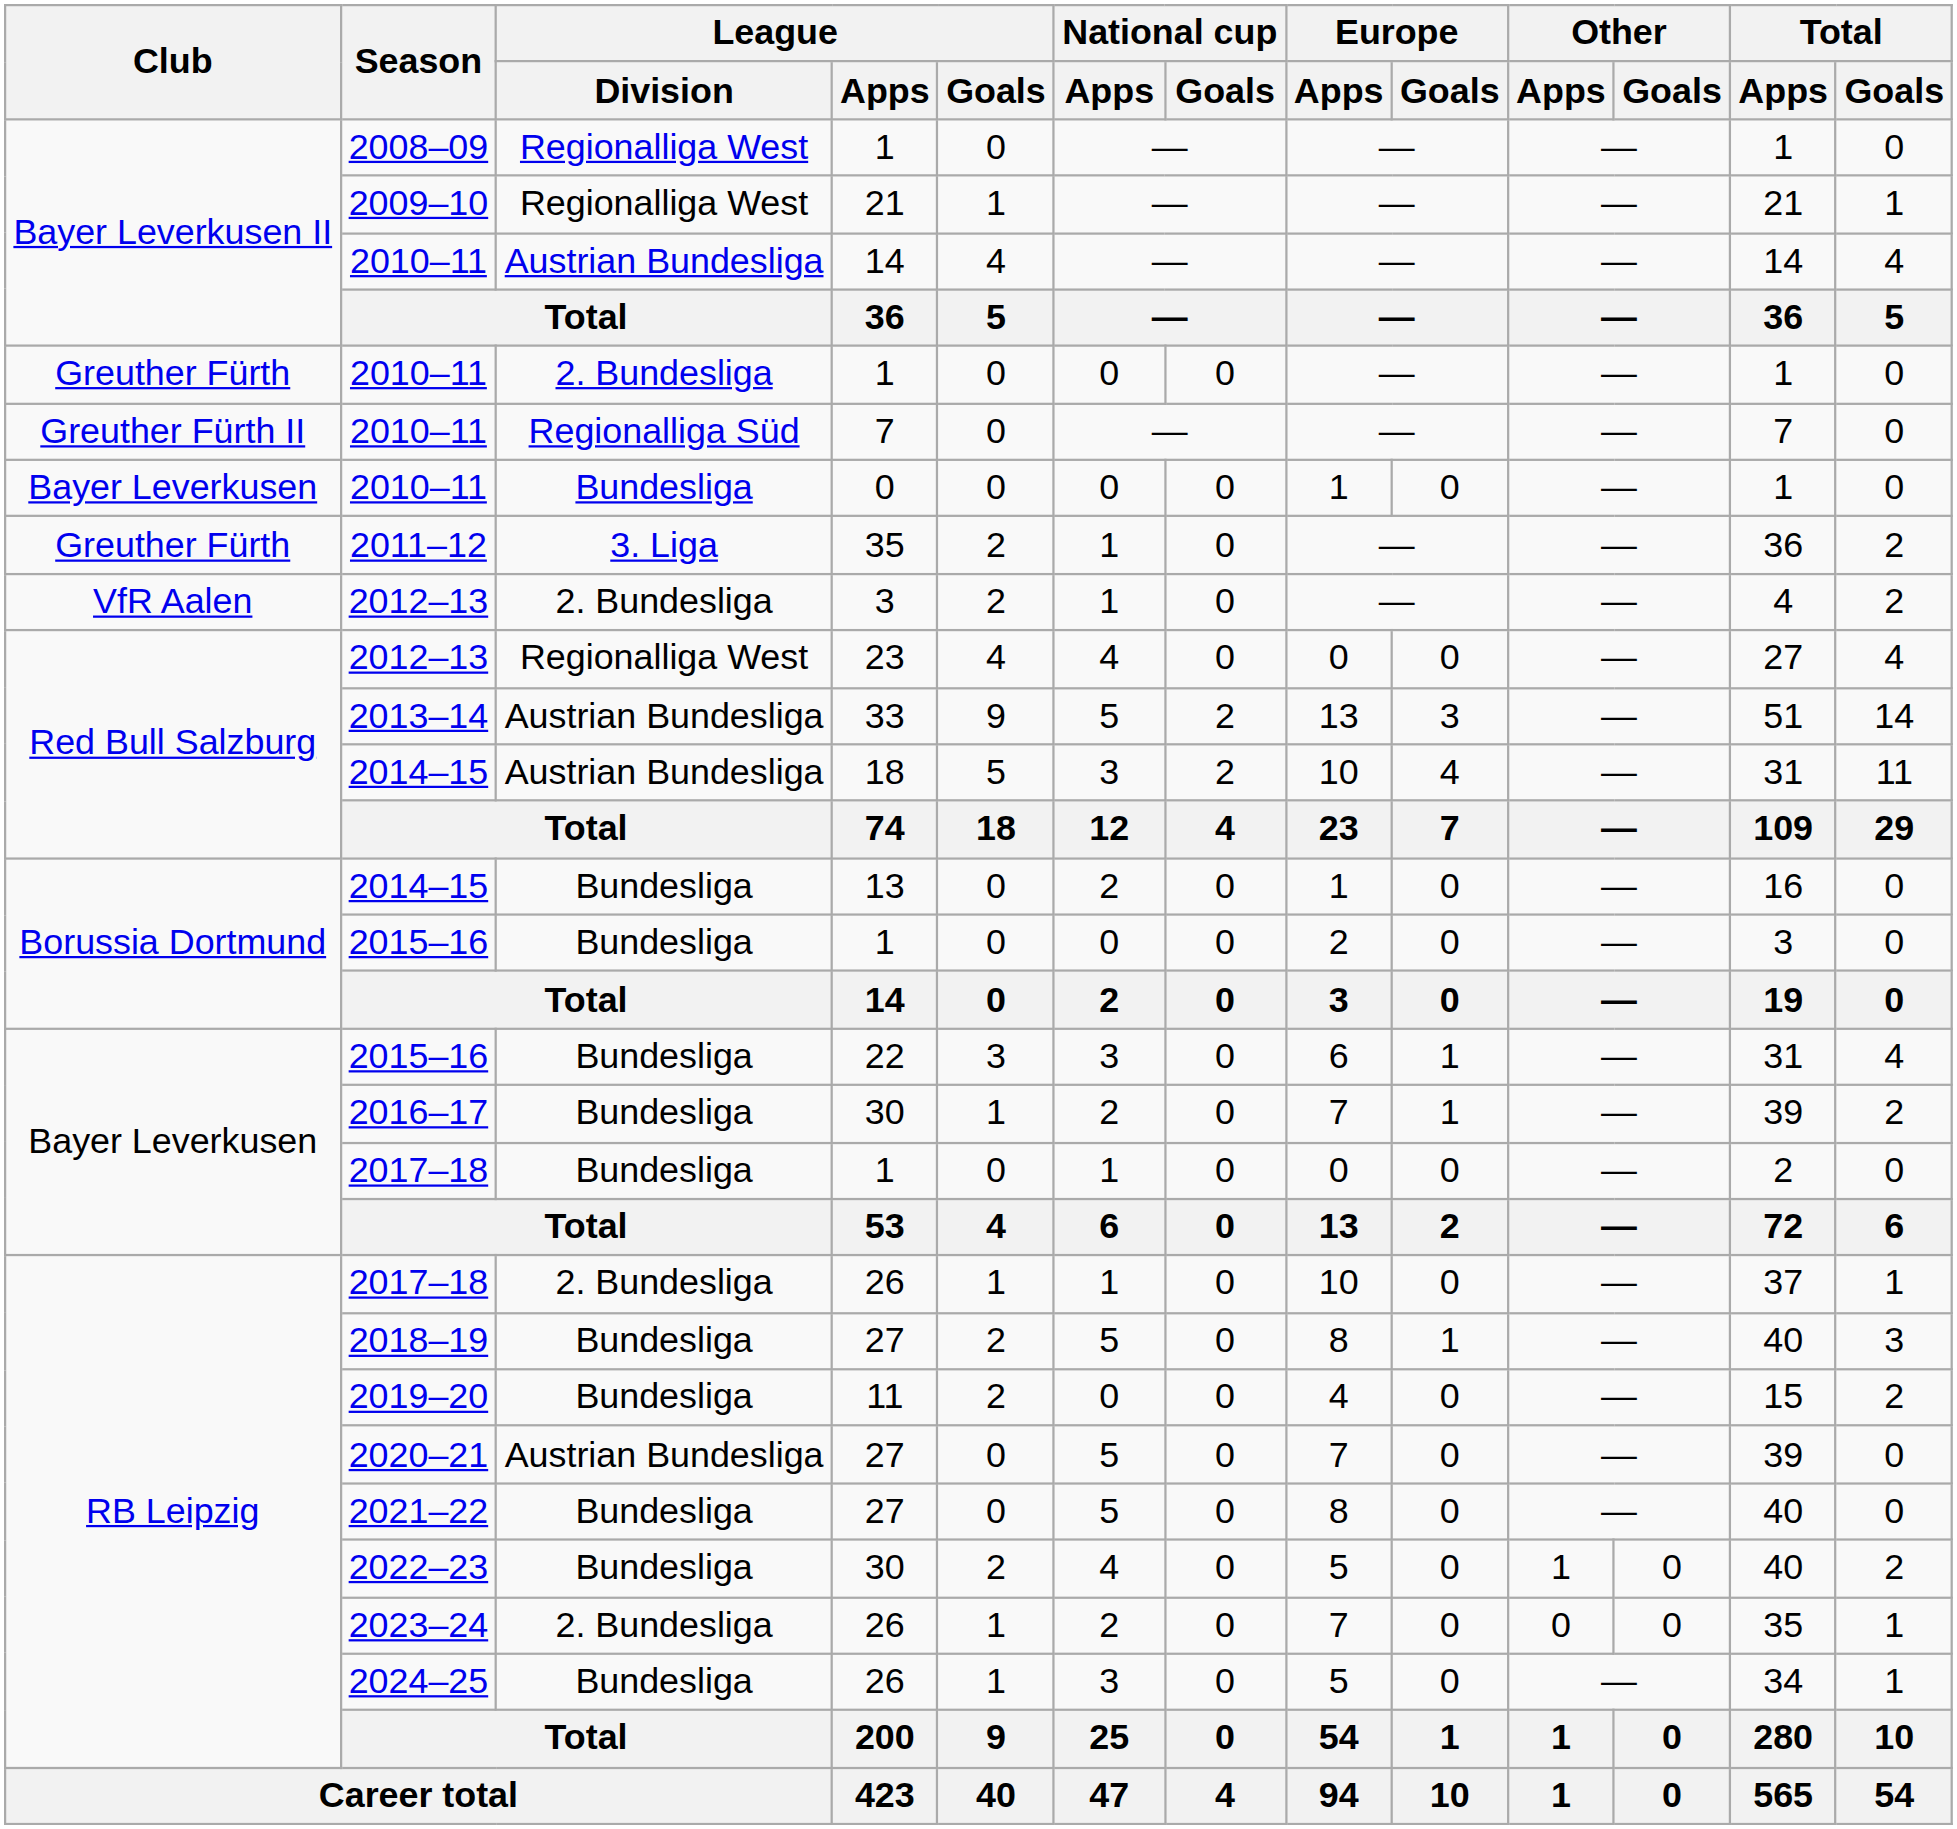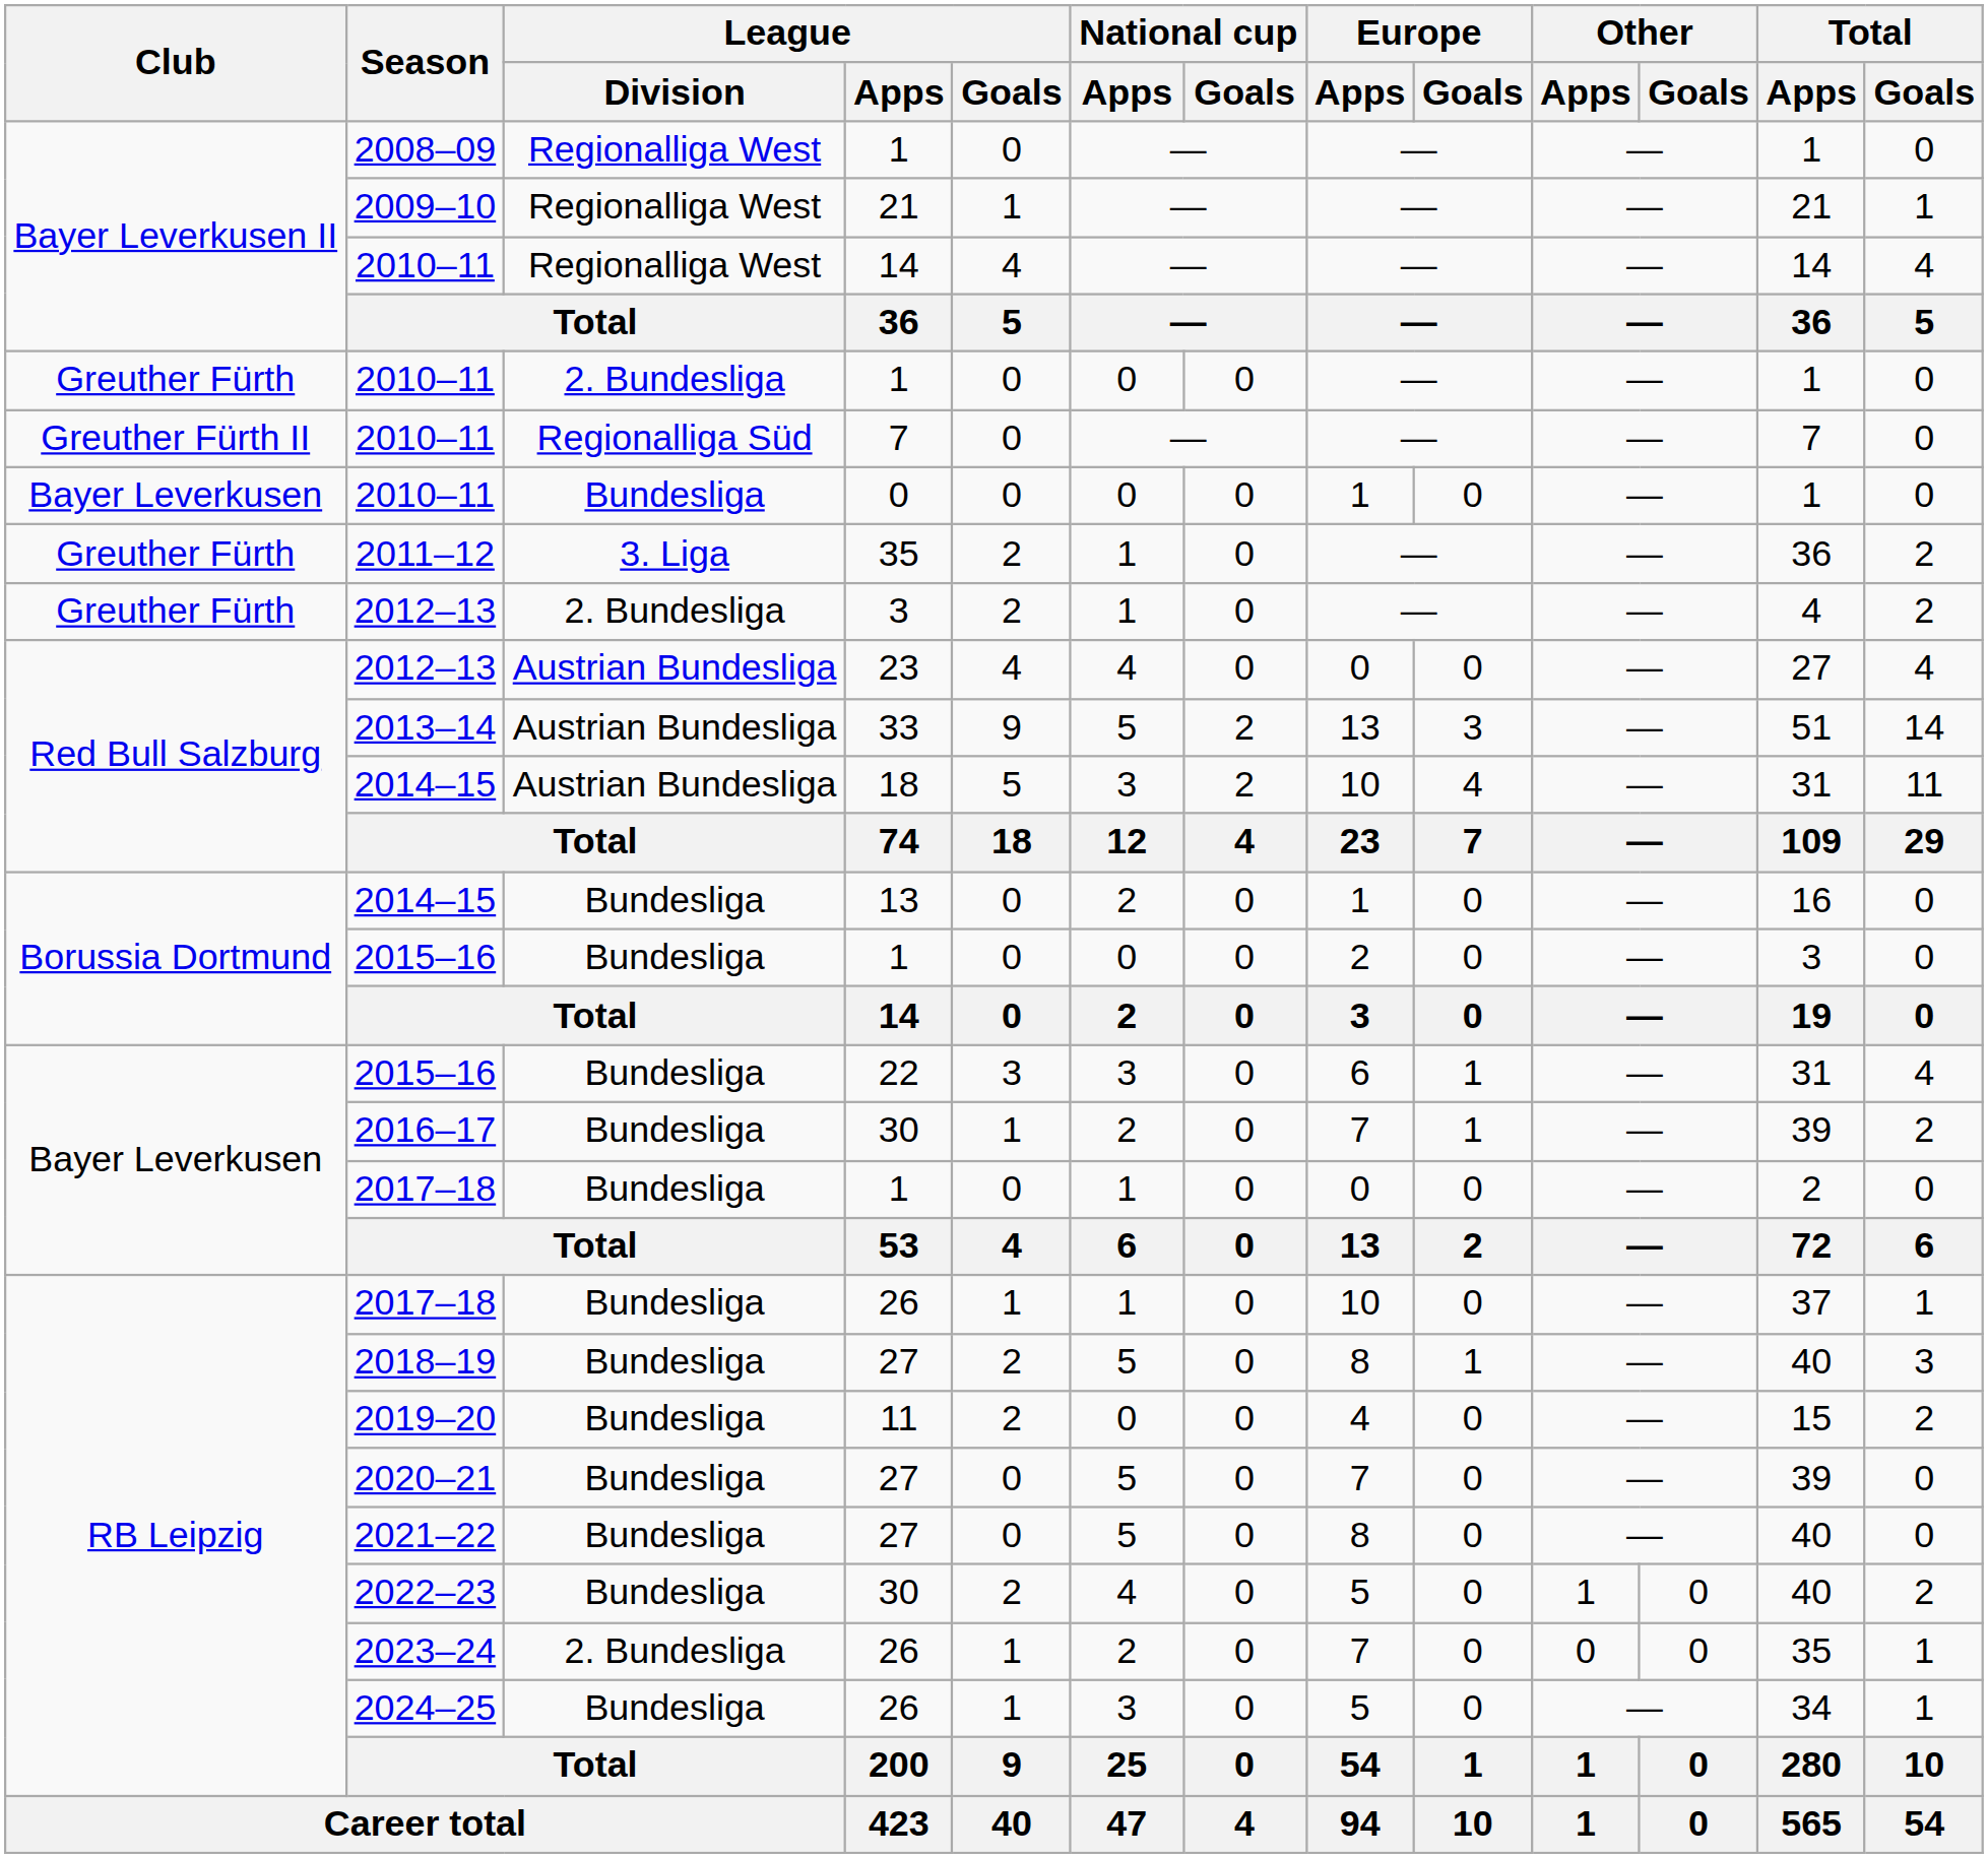 <table class="wikitable" style="text-align: center">
 <tr>
 <th rowspan="2">Club</th>
 <th rowspan="2">Season</th>
 <th colspan="3">League</th>
 <th colspan="2">National cup</th>
 <th colspan="2">Europe</th>
 <th colspan="2">Other</th>
 <th colspan="2">Total</th>
 </tr>
 <tr>
 <th>Division</th>
 <th>Apps</th>
 <th>Goals</th>
 <th>Apps</th>
 <th>Goals</th>
 <th>Apps</th>
 <th>Goals</th>
 <th>Apps</th>
 <th>Goals</th>
 <th>Apps</th>
 <th>Goals</th>
 </tr>
 <tr>
 <td rowspan="4"><a href='#'>Bayer Leverkusen II</a></td>
 <td><a href='#'>2008–09</a></td>
 <td><a href='#'>Regionalliga West</a></td>
 <td>1</td>
 <td>0</td>
 <td colspan="2">—</td>
 <td colspan="2">—</td>
 <td colspan="2">—</td>
 <td>1</td>
 <td>0</td>
 </tr>
 <tr>
 <td><a href='#'>2009–10</a></td>
 <td>Regionalliga West</td>
 <td>21</td>
 <td>1</td>
 <td colspan="2">—</td>
 <td colspan="2">—</td>
 <td colspan="2">—</td>
 <td>21</td>
 <td>1</td>
 </tr>
 <tr>
 <td><a href='#'>2010–11</a></td>
-<td><a href='#'>Austrian Bundesliga</a></td>
+<td>Regionalliga West</td>
 <td>14</td>
 <td>4</td>
 <td colspan="2">—</td>
 <td colspan="2">—</td>
 <td colspan="2">—</td>
 <td>14</td>
 <td>4</td>
 </tr>
 <tr>
 <th colspan="2">Total</th>
 <th>36</th>
 <th>5</th>
 <th colspan="2">—</th>
 <th colspan="2">—</th>
 <th colspan="2">—</th>
 <th>36</th>
 <th>5</th>
 </tr>
 <tr>
 <td><a href='#'>Greuther Fürth</a></td>
 <td><a href='#'>2010–11</a></td>
 <td><a href='#'>2. Bundesliga</a></td>
 <td>1</td>
 <td>0</td>
 <td>0</td>
 <td>0</td>
 <td colspan="2">—</td>
 <td colspan="2">—</td>
 <td>1</td>
 <td>0</td>
 </tr>
 <tr>
 <td><a href='#'>Greuther Fürth II</a></td>
 <td><a href='#'>2010–11</a></td>
 <td><a href='#'>Regionalliga Süd</a></td>
 <td>7</td>
 <td>0</td>
 <td colspan="2">—</td>
 <td colspan="2">—</td>
 <td colspan="2">—</td>
 <td>7</td>
 <td>0</td>
 </tr>
 <tr>
 <td><a href='#'>Bayer Leverkusen</a></td>
 <td><a href='#'>2010–11</a></td>
 <td><a href='#'>Bundesliga</a></td>
 <td>0</td>
 <td>0</td>
 <td>0</td>
 <td>0</td>
 <td>1</td>
 <td>0</td>
 <td colspan="2">—</td>
 <td>1</td>
 <td>0</td>
 </tr>
 <tr>
 <td><a href='#'>Greuther Fürth</a></td>
 <td><a href='#'>2011–12</a></td>
 <td><a href='#'>3. Liga</a></td>
 <td>35</td>
 <td>2</td>
 <td>1</td>
 <td>0</td>
 <td colspan="2">—</td>
 <td colspan="2">—</td>
 <td>36</td>
 <td>2</td>
 </tr>
 <tr>
-<td><a href='#'>VfR Aalen</a></td>
+<td><a href='#'>Greuther Fürth</a></td>
 <td><a href='#'>2012–13</a></td>
 <td>2. Bundesliga</td>
 <td>3</td>
 <td>2</td>
 <td>1</td>
 <td>0</td>
 <td colspan="2">—</td>
 <td colspan="2">—</td>
 <td>4</td>
 <td>2</td>
 </tr>
 <tr>
 <td rowspan="4"><a href='#'>Red Bull Salzburg</a></td>
 <td><a href='#'>2012–13</a></td>
-<td>Regionalliga West</td>
+<td><a href='#'>Austrian Bundesliga</a></td>
 <td>23</td>
 <td>4</td>
 <td>4</td>
 <td>0</td>
 <td>0</td>
 <td>0</td>
 <td colspan="2">—</td>
 <td>27</td>
 <td>4</td>
 </tr>
 <tr>
 <td><a href='#'>2013–14</a></td>
 <td>Austrian Bundesliga</td>
 <td>33</td>
 <td>9</td>
 <td>5</td>
 <td>2</td>
 <td>13</td>
 <td>3</td>
 <td colspan="2">—</td>
 <td>51</td>
 <td>14</td>
 </tr>
 <tr>
 <td><a href='#'>2014–15</a></td>
 <td>Austrian Bundesliga</td>
 <td>18</td>
 <td>5</td>
 <td>3</td>
 <td>2</td>
 <td>10</td>
 <td>4</td>
 <td colspan="2">—</td>
 <td>31</td>
 <td>11</td>
 </tr>
 <tr>
 <th colspan="2">Total</th>
 <th>74</th>
 <th>18</th>
 <th>12</th>
 <th>4</th>
 <th>23</th>
 <th>7</th>
 <th colspan="2">—</th>
 <th>109</th>
 <th>29</th>
 </tr>
 <tr>
 <td rowspan="3"><a href='#'>Borussia Dortmund</a></td>
 <td><a href='#'>2014–15</a></td>
 <td>Bundesliga</td>
 <td>13</td>
 <td>0</td>
 <td>2</td>
 <td>0</td>
 <td>1</td>
 <td>0</td>
 <td colspan="2">—</td>
 <td>16</td>
 <td>0</td>
 </tr>
 <tr>
 <td><a href='#'>2015–16</a></td>
 <td>Bundesliga</td>
 <td>1</td>
 <td>0</td>
 <td>0</td>
 <td>0</td>
 <td>2</td>
 <td>0</td>
 <td colspan="2">—</td>
 <td>3</td>
 <td>0</td>
 </tr>
 <tr>
 <th colspan="2">Total</th>
 <th>14</th>
 <th>0</th>
 <th>2</th>
 <th>0</th>
 <th>3</th>
 <th>0</th>
 <th colspan="2">—</th>
 <th>19</th>
 <th>0</th>
 </tr>
 <tr>
 <td rowspan="4">Bayer Leverkusen</td>
 <td><a href='#'>2015–16</a></td>
 <td>Bundesliga</td>
 <td>22</td>
 <td>3</td>
 <td>3</td>
 <td>0</td>
 <td>6</td>
 <td>1</td>
 <td colspan="2">—</td>
 <td>31</td>
 <td>4</td>
 </tr>
 <tr>
 <td><a href='#'>2016–17</a></td>
 <td>Bundesliga</td>
 <td>30</td>
 <td>1</td>
 <td>2</td>
 <td>0</td>
 <td>7</td>
 <td>1</td>
 <td colspan="2">—</td>
 <td>39</td>
 <td>2</td>
 </tr>
 <tr>
 <td><a href='#'>2017–18</a></td>
 <td>Bundesliga</td>
 <td>1</td>
 <td>0</td>
 <td>1</td>
 <td>0</td>
 <td>0</td>
 <td>0</td>
 <td colspan="2">—</td>
 <td>2</td>
 <td>0</td>
 </tr>
 <tr>
 <th colspan="2">Total</th>
 <th>53</th>
 <th>4</th>
 <th>6</th>
 <th>0</th>
 <th>13</th>
 <th>2</th>
 <th colspan="2">—</th>
 <th>72</th>
 <th>6</th>
 </tr>
 <tr>
 <td rowspan="9"><a href='#'>RB Leipzig</a></td>
 <td><a href='#'>2017–18</a></td>
-<td>2. Bundesliga</td>
+<td>Bundesliga</td>
 <td>26</td>
 <td>1</td>
 <td>1</td>
 <td>0</td>
 <td>10</td>
 <td>0</td>
 <td colspan="2">—</td>
 <td>37</td>
 <td>1</td>
 </tr>
 <tr>
 <td><a href='#'>2018–19</a></td>
 <td>Bundesliga</td>
 <td>27</td>
 <td>2</td>
 <td>5</td>
 <td>0</td>
 <td>8</td>
 <td>1</td>
 <td colspan="2">—</td>
 <td>40</td>
 <td>3</td>
 </tr>
 <tr>
 <td><a href='#'>2019–20</a></td>
 <td>Bundesliga</td>
 <td>11</td>
 <td>2</td>
 <td>0</td>
 <td>0</td>
 <td>4</td>
 <td>0</td>
 <td colspan="2">—</td>
 <td>15</td>
 <td>2</td>
 </tr>
 <tr>
 <td><a href='#'>2020–21</a></td>
-<td>Austrian Bundesliga</td>
+<td>Bundesliga</td>
 <td>27</td>
 <td>0</td>
 <td>5</td>
 <td>0</td>
 <td>7</td>
 <td>0</td>
 <td colspan="2">—</td>
 <td>39</td>
 <td>0</td>
 </tr>
 <tr>
 <td><a href='#'>2021–22</a></td>
 <td>Bundesliga</td>
 <td>27</td>
 <td>0</td>
 <td>5</td>
 <td>0</td>
 <td>8</td>
 <td>0</td>
 <td colspan="2">—</td>
 <td>40</td>
 <td>0</td>
 </tr>
 <tr>
 <td><a href='#'>2022–23</a></td>
 <td>Bundesliga</td>
 <td>30</td>
 <td>2</td>
 <td>4</td>
 <td>0</td>
 <td>5</td>
 <td>0</td>
 <td>1</td>
 <td>0</td>
 <td>40</td>
 <td>2</td>
 </tr>
 <tr>
 <td><a href='#'>2023–24</a></td>
 <td>2. Bundesliga</td>
 <td>26</td>
 <td>1</td>
 <td>2</td>
 <td>0</td>
 <td>7</td>
 <td>0</td>
 <td>0</td>
 <td>0</td>
 <td>35</td>
 <td>1</td>
 </tr>
 <tr>
 <td><a href='#'>2024–25</a></td>
 <td>Bundesliga</td>
 <td>26</td>
 <td>1</td>
 <td>3</td>
 <td>0</td>
 <td>5</td>
 <td>0</td>
 <td colspan="2">—</td>
 <td>34</td>
 <td>1</td>
 </tr>
 <tr>
 <th colspan="2">Total</th>
 <th>200</th>
 <th>9</th>
 <th>25</th>
 <th>0</th>
 <th>54</th>
 <th>1</th>
 <th>1</th>
 <th>0</th>
 <th>280</th>
 <th>10</th>
 </tr>
 <tr>
 <th colspan="3">Career total</th>
 <th>423</th>
 <th>40</th>
 <th>47</th>
 <th>4</th>
 <th>94</th>
 <th>10</th>
 <th>1</th>
 <th>0</th>
 <th>565</th>
 <th>54</th>
 </tr>
 </table>
